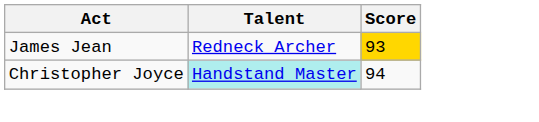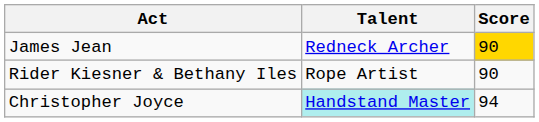 <table class="wikitable">
 <tr>
 <th>Act</th>
 <th>Talent</th>
 <th>Score</th>
 </tr>
 <tr>
 <td>James Jean</td>
 <td><a href='#'>Redneck Archer</a></td>
-<td style="background:gold;">93</td>
+<td style="background:gold;">90</td>
+</tr>
+<tr>
+<td>Rider Kiesner & Bethany Iles</td>
+<td>Rope Artist</td>
+<td>90</td>
 </tr>
 <tr>
 <td>Christopher Joyce</td>
 <td style="background: paleturquoise;"><a href='#'>Handstand Master</a></td>
 <td>94</td>
 </tr>
 </table>
